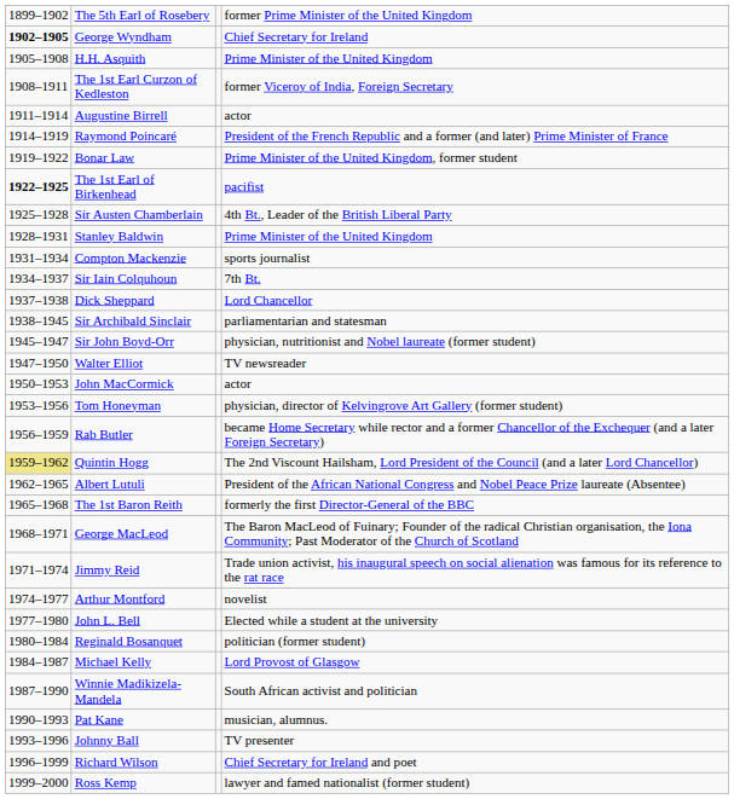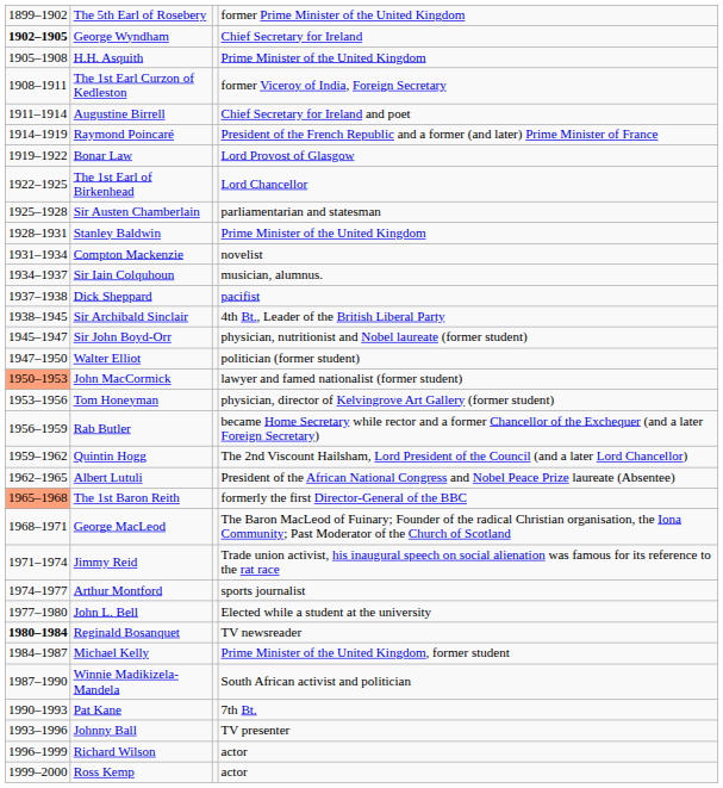 <table class="wikitable">
 <tr>
 <td style="white-space: nowrap">1899–1902</td>
 <td><a href='#'>The 5th Earl of Rosebery</a></td>
 <td></td>
 <td>former <a href='#'>Prime Minister of the United Kingdom</a></td>
 </tr>
 <tr>
 <td><strong>1902–1905</strong></td>
 <td><a href='#'>George Wyndham</a></td>
 <td></td>
 <td><a href='#'>Chief Secretary for Ireland</a></td>
 </tr>
 <tr>
 <td>1905–1908</td>
 <td><a href='#'>H.H. Asquith</a></td>
 <td></td>
 <td><a href='#'>Prime Minister of the United Kingdom</a></td>
 </tr>
 <tr>
 <td>1908–1911</td>
 <td><a href='#'>The 1st Earl Curzon of Kedleston</a></td>
 <td></td>
 <td>former <a href='#'>Viceroy of India</a>, <a href='#'>Foreign Secretary</a></td>
 </tr>
 <tr>
 <td>1911–1914</td>
 <td><a href='#'>Augustine Birrell</a></td>
 <td></td>
-<td>actor</td>
+<td><a href='#'>Chief Secretary for Ireland</a> and poet</td>
 </tr>
 <tr>
 <td>1914–1919</td>
 <td><a href='#'>Raymond Poincaré</a></td>
 <td></td>
 <td><a href='#'>President of the French Republic</a> and a former (and later) <a href='#'>Prime Minister of France</a></td>
 </tr>
 <tr>
 <td>1919–1922</td>
 <td><a href='#'>Bonar Law</a></td>
 <td></td>
-<td><a href='#'>Prime Minister of the United Kingdom</a>, former student</td>
+<td><a href='#'>Lord Provost of Glasgow</a></td>
 </tr>
 <tr>
-<td><strong>1922–1925</strong></td>
+<td>1922–1925</td>
 <td><a href='#'>The 1st Earl of Birkenhead</a></td>
 <td></td>
-<td><a href='#'>pacifist</a></td>
+<td><a href='#'>Lord Chancellor</a></td>
 </tr>
 <tr>
 <td>1925–1928</td>
 <td><a href='#'>Sir Austen Chamberlain</a></td>
 <td></td>
-<td>4th <a href='#'>Bt.</a>, Leader of the <a href='#'>British Liberal Party</a></td>
+<td>parliamentarian and statesman</td>
 </tr>
 <tr>
 <td>1928–1931</td>
 <td><a href='#'>Stanley Baldwin</a></td>
 <td></td>
 <td><a href='#'>Prime Minister of the United Kingdom</a></td>
 </tr>
 <tr>
 <td>1931–1934</td>
 <td><a href='#'>Compton Mackenzie</a></td>
 <td></td>
-<td>sports journalist</td>
+<td>novelist</td>
 </tr>
 <tr>
 <td>1934–1937</td>
 <td><a href='#'>Sir Iain Colquhoun</a></td>
 <td></td>
-<td>7th <a href='#'>Bt.</a></td>
+<td>musician, alumnus.</td>
 </tr>
 <tr>
 <td>1937–1938</td>
 <td><a href='#'>Dick Sheppard</a></td>
 <td></td>
-<td><a href='#'>Lord Chancellor</a></td>
+<td><a href='#'>pacifist</a></td>
 </tr>
 <tr>
 <td>1938–1945</td>
 <td><a href='#'>Sir Archibald Sinclair</a></td>
 <td></td>
-<td>parliamentarian and statesman</td>
+<td>4th <a href='#'>Bt.</a>, Leader of the <a href='#'>British Liberal Party</a></td>
 </tr>
 <tr>
 <td>1945–1947</td>
 <td><a href='#'>Sir John Boyd-Orr</a></td>
 <td></td>
 <td>physician, nutritionist and <a href='#'>Nobel laureate</a> (former student)</td>
 </tr>
 <tr>
 <td>1947–1950</td>
 <td><a href='#'>Walter Elliot</a></td>
 <td></td>
-<td>TV newsreader</td>
+<td>politician (former student)</td>
 </tr>
 <tr>
-<td>1950–1953</td>
+<td style="background: lightsalmon;">1950–1953</td>
 <td><a href='#'>John MacCormick</a></td>
 <td></td>
-<td>actor</td>
+<td>lawyer and famed nationalist (former student)</td>
 </tr>
 <tr>
 <td>1953–1956</td>
 <td><a href='#'>Tom Honeyman</a></td>
 <td></td>
 <td>physician, director of <a href='#'>Kelvingrove Art Gallery</a> (former student)</td>
 </tr>
 <tr>
 <td>1956–1959</td>
 <td><a href='#'>Rab Butler</a></td>
 <td></td>
 <td>became <a href='#'>Home Secretary</a> while rector and a former <a href='#'>Chancellor of the Exchequer</a> (and a later <a href='#'>Foreign Secretary</a>)</td>
 </tr>
 <tr>
-<td style="background: khaki;">1959–1962</td>
+<td>1959–1962</td>
 <td><a href='#'>Quintin Hogg</a></td>
 <td></td>
 <td>The 2nd Viscount Hailsham, <a href='#'>Lord President of the Council</a> (and a later <a href='#'>Lord Chancellor</a>)</td>
 </tr>
 <tr>
 <td>1962–1965</td>
 <td><a href='#'>Albert Lutuli</a></td>
 <td></td>
 <td>President of the <a href='#'>African National Congress</a> and <a href='#'>Nobel Peace Prize</a> laureate (Absentee)</td>
 </tr>
 <tr>
-<td>1965–1968</td>
+<td style="background: lightsalmon;">1965–1968</td>
 <td><a href='#'>The 1st Baron Reith</a></td>
 <td></td>
 <td>formerly the first <a href='#'>Director-General of the BBC</a></td>
 </tr>
 <tr>
 <td>1968–1971</td>
 <td><a href='#'>George MacLeod</a></td>
 <td></td>
 <td>The Baron MacLeod of Fuinary; Founder of the radical Christian organisation, the <a href='#'>Iona Community</a>; Past Moderator of the <a href='#'>Church of Scotland</a></td>
 </tr>
 <tr>
 <td>1971–1974</td>
 <td><a href='#'>Jimmy Reid</a></td>
 <td></td>
 <td>Trade union activist, <a href='#'>his inaugural speech on social alienation</a> was famous for its reference to the <a href='#'>rat race</a></td>
 </tr>
 <tr>
 <td>1974–1977</td>
 <td><a href='#'>Arthur Montford</a></td>
 <td></td>
-<td>novelist</td>
+<td>sports journalist</td>
 </tr>
 <tr>
 <td>1977–1980</td>
 <td><a href='#'>John L. Bell</a></td>
 <td></td>
 <td>Elected while a student at the university</td>
 </tr>
 <tr>
-<td>1980–1984</td>
+<td><strong>1980–1984</strong></td>
 <td><a href='#'>Reginald Bosanquet</a></td>
 <td></td>
-<td>politician (former student)</td>
+<td>TV newsreader</td>
 </tr>
 <tr>
 <td>1984–1987</td>
 <td><a href='#'>Michael Kelly</a></td>
 <td></td>
-<td><a href='#'>Lord Provost of Glasgow</a></td>
+<td><a href='#'>Prime Minister of the United Kingdom</a>, former student</td>
 </tr>
 <tr>
 <td>1987–1990</td>
 <td><a href='#'>Winnie Madikizela-Mandela</a></td>
 <td style="white-space: nowrap"></td>
 <td>South African activist and politician</td>
 </tr>
 <tr>
 <td>1990–1993</td>
 <td><a href='#'>Pat Kane</a></td>
 <td></td>
-<td>musician, alumnus.</td>
+<td>7th <a href='#'>Bt.</a></td>
 </tr>
 <tr>
 <td>1993–1996</td>
 <td><a href='#'>Johnny Ball</a></td>
 <td></td>
 <td>TV presenter</td>
 </tr>
 <tr>
 <td>1996–1999</td>
 <td><a href='#'>Richard Wilson</a></td>
 <td></td>
-<td><a href='#'>Chief Secretary for Ireland</a> and poet</td>
+<td>actor</td>
 </tr>
 <tr>
 <td>1999–2000</td>
 <td><a href='#'>Ross Kemp</a></td>
 <td></td>
-<td>lawyer and famed nationalist (former student)</td>
+<td>actor</td>
 </tr>
 </table>
